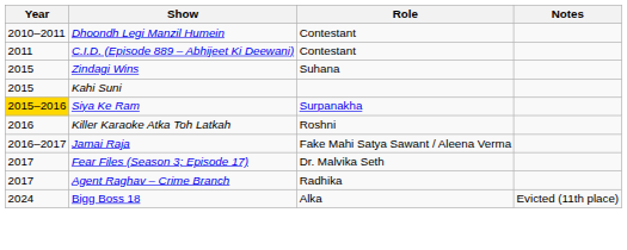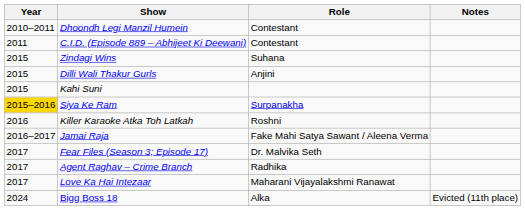 <table class="wikitable">
 <tr>
 <th>Year</th>
 <th>Show</th>
 <th>Role</th>
 <th>Notes</th>
 </tr>
 <tr>
 <td>2010–2011</td>
 <td><em><a href='#'>Dhoondh Legi Manzil Humein</a></em></td>
 <td>Contestant</td>
 <td></td>
 </tr>
 <tr>
 <td>2011</td>
 <td><em><a href='#'>C.I.D. (Episode 889 – Abhijeet Ki Deewani)</a></em></td>
 <td>Contestant</td>
 <td></td>
 </tr>
 <tr>
 <td>2015</td>
 <td><em><a href='#'>Zindagi Wins</a></em></td>
 <td>Suhana</td>
+<td></td>
+</tr>
+<tr>
+<td>2015</td>
+<td><em><a href='#'>Dilli Wali Thakur Gurls</a></em></td>
+<td>Anjini</td>
 <td></td>
 </tr>
 <tr>
 <td>2015</td>
 <td><em>Kahi Suni</em></td>
 <td></td>
 <td></td>
 </tr>
 <tr>
 <td style="background: gold;">2015–2016</td>
 <td><em><a href='#'>Siya Ke Ram</a></em></td>
 <td><a href='#'>Surpanakha</a></td>
 <td></td>
 </tr>
 <tr>
 <td>2016</td>
 <td><em>Killer Karaoke Atka Toh Latkah</em></td>
 <td>Roshni</td>
 <td></td>
 </tr>
 <tr>
 <td>2016–2017</td>
 <td><em><a href='#'>Jamai Raja</a></em></td>
 <td>Fake Mahi Satya Sawant / Aleena Verma</td>
 <td></td>
 </tr>
 <tr>
 <td>2017</td>
 <td><em><a href='#'>Fear Files (Season 3; Episode 17)</a></em></td>
 <td>Dr. Malvika Seth</td>
 <td></td>
 </tr>
 <tr>
 <td>2017</td>
 <td><em><a href='#'>Agent Raghav – Crime Branch</a></em></td>
 <td>Radhika</td>
 <td></td>
 </tr>
 <tr>
+<td>2017</td>
+<td><em><a href='#'>Love Ka Hai Intezaar</a></em></td>
+<td>Maharani Vijayalakshmi Ranawat</td>
+<td></td>
+</tr>
+<tr>
 <td>2024</td>
 <td><a href='#'>Bigg Boss 18</a></td>
 <td>Alka</td>
 <td>Evicted (11th place)</td>
 </tr>
 </table>
